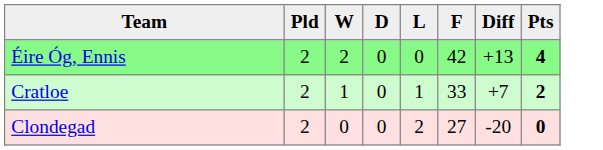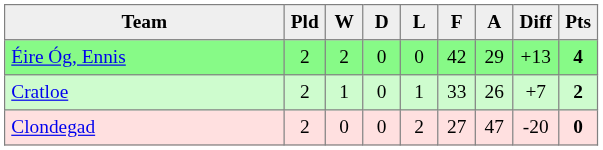 <table style=border-collapse:collapse border=1 cellspacing=0 cellpadding=5>
 <tr align=center bgcolor=#efefef>
 <th width=220>Team</th>
 <th width=20>Pld</th>
 <th width=20>W</th>
 <th width=20>D</th>
 <th width=20>L</th>
 <th width=20>F</th>
+<th width=20>A</th>
 <th width=20>Diff</th>
 <th width=20>Pts</th>
 </tr>
 <tr align=center style="background:#87FA87;">
 <td style="text-align:left;"> <a href='#'>Éire Óg, Ennis</a></td>
 <td>2</td>
 <td>2</td>
 <td>0</td>
 <td>0</td>
 <td>42</td>
+<td>29</td>
 <td>+13</td>
 <td><strong>4</strong></td>
 </tr>
 <tr align=center style="background:#CEFCCE;">
 <td style="text-align:left;"> <a href='#'>Cratloe</a></td>
 <td>2</td>
 <td>1</td>
 <td>0</td>
 <td>1</td>
 <td>33</td>
+<td>26</td>
 <td>+7</td>
 <td><strong>2</strong></td>
 </tr>
 <tr align=center style="background:#FFE0E0;">
 <td style="text-align:left;"> <a href='#'>Clondegad</a></td>
 <td>2</td>
 <td>0</td>
 <td>0</td>
 <td>2</td>
 <td>27</td>
+<td>47</td>
 <td>-20</td>
 <td><strong>0</strong></td>
 </tr>
 </table>
